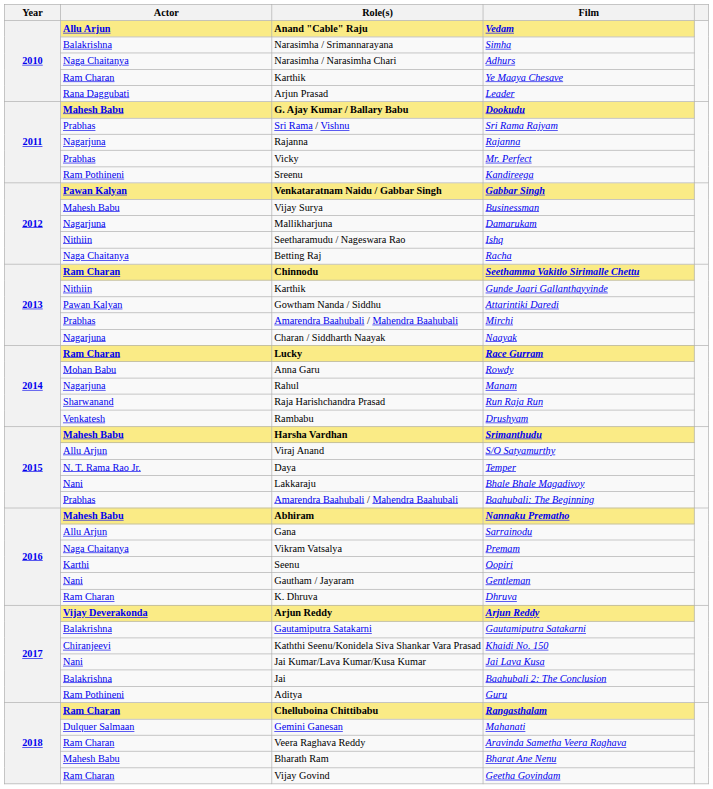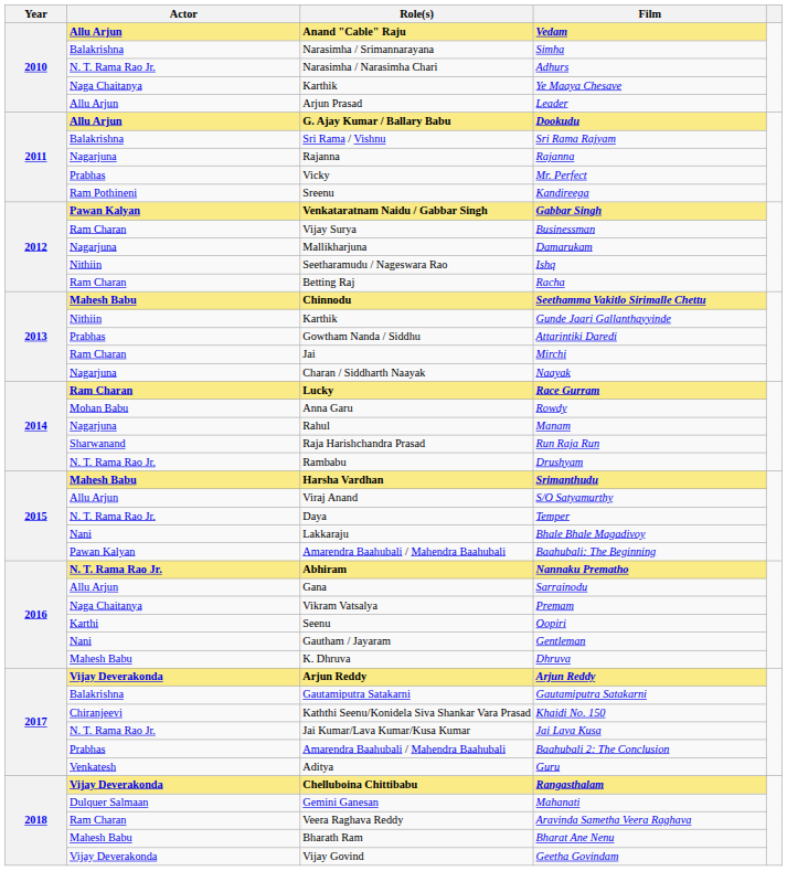 <table class="wikitable sortable">
 <tr>
 <th scope="col" style="width:8%;">Year</th>
 <th scope="col" style="width:30%;">Actor</th>
 <th scope="col" style="width:30%;">Role(s)</th>
 <th scope="col" style="width:30%;">Film</th>
 <th scope="col" style="width:2%;" class="unsortable"></th>
 </tr>
 <tr>
 <th scope="row" rowspan=5 style="text-align:center"><a href='#'>2010</a></th>
 <td style="background:#FAEB86;"><strong><a href='#'>Allu Arjun</a></strong></td>
 <td style="background:#FAEB86;"><strong>Anand "Cable" Raju</strong></td>
 <td style="background:#FAEB86;"><strong><em><a href='#'>Vedam</a></em></strong></td>
 <td rowspan=5></td>
 </tr>
 <tr>
 <td><a href='#'>Balakrishna</a></td>
 <td>Narasimha / Srimannarayana</td>
 <td><em><a href='#'>Simha</a></em></td>
 </tr>
 <tr>
-<td><a href='#'>Naga Chaitanya</a></td>
+<td><a href='#'>N. T. Rama Rao Jr.</a></td>
 <td>Narasimha / Narasimha Chari</td>
 <td><em><a href='#'>Adhurs</a></em></td>
 </tr>
 <tr>
-<td><a href='#'>Ram Charan</a></td>
+<td><a href='#'>Naga Chaitanya</a></td>
 <td>Karthik</td>
 <td><em><a href='#'>Ye Maaya Chesave</a></em></td>
 </tr>
 <tr>
-<td><a href='#'>Rana Daggubati</a></td>
+<td><a href='#'>Allu Arjun</a></td>
 <td>Arjun Prasad</td>
 <td><em><a href='#'>Leader</a></em></td>
 </tr>
 <tr>
 <th scope="row" rowspan=5 style="text-align:center"><a href='#'>2011</a></th>
-<td style="background:#FAEB86;"><strong><a href='#'>Mahesh Babu</a></strong></td>
+<td style="background:#FAEB86;"><strong><a href='#'>Allu Arjun</a></strong></td>
 <td style="background:#FAEB86;"><strong>G. Ajay Kumar / Ballary Babu</strong></td>
 <td style="background:#FAEB86;"><strong><em><a href='#'>Dookudu</a></em></strong></td>
 <td rowspan=5></td>
 </tr>
 <tr>
-<td><a href='#'>Prabhas</a></td>
+<td><a href='#'>Balakrishna</a></td>
 <td><a href='#'>Sri Rama</a> / <a href='#'>Vishnu</a></td>
 <td><em><a href='#'>Sri Rama Rajyam</a></em></td>
 </tr>
 <tr>
 <td><a href='#'>Nagarjuna</a></td>
 <td>Rajanna</td>
 <td><em><a href='#'>Rajanna</a></em></td>
 </tr>
 <tr>
 <td><a href='#'>Prabhas</a></td>
 <td>Vicky</td>
 <td><em><a href='#'>Mr. Perfect</a></em></td>
 </tr>
 <tr>
 <td><a href='#'>Ram Pothineni</a></td>
 <td>Sreenu</td>
 <td><em><a href='#'>Kandireega</a></em></td>
 </tr>
 <tr>
 <th scope="row" rowspan=5 style="text-align:center"><a href='#'>2012</a></th>
 <td style="background:#FAEB86;"><strong><a href='#'>Pawan Kalyan</a></strong></td>
 <td style="background:#FAEB86;"><strong>Venkataratnam Naidu / Gabbar Singh</strong></td>
 <td style="background:#FAEB86;"><strong><em><a href='#'>Gabbar Singh</a></em></strong></td>
 <td rowspan=5></td>
 </tr>
 <tr>
-<td><a href='#'>Mahesh Babu</a></td>
+<td><a href='#'>Ram Charan</a></td>
 <td>Vijay Surya</td>
 <td><em><a href='#'>Businessman</a></em></td>
 </tr>
 <tr>
 <td><a href='#'>Nagarjuna</a></td>
 <td>Mallikharjuna</td>
 <td><em><a href='#'>Damarukam</a></em></td>
 </tr>
 <tr>
 <td><a href='#'>Nithiin</a></td>
 <td>Seetharamudu / Nageswara Rao</td>
 <td><em><a href='#'>Ishq</a></em></td>
 </tr>
 <tr>
-<td><a href='#'>Naga Chaitanya</a></td>
+<td><a href='#'>Ram Charan</a></td>
 <td>Betting Raj</td>
 <td><em><a href='#'>Racha</a></em></td>
 </tr>
 <tr>
 <th scope="row" rowspan=5 style="text-align:center"><a href='#'>2013</a></th>
-<td style="background:#FAEB86;"><strong><a href='#'>Ram Charan</a></strong></td>
+<td style="background:#FAEB86;"><strong><a href='#'>Mahesh Babu</a></strong></td>
 <td style="background:#FAEB86;"><strong>Chinnodu</strong></td>
 <td style="background:#FAEB86;"><strong><em><a href='#'>Seethamma Vakitlo Sirimalle Chettu</a></em></strong></td>
 <td rowspan=5></td>
 </tr>
 <tr>
 <td><a href='#'>Nithiin</a></td>
 <td>Karthik</td>
 <td><em><a href='#'>Gunde Jaari Gallanthayyinde</a></em></td>
 </tr>
 <tr>
-<td><a href='#'>Pawan Kalyan</a></td>
+<td><a href='#'>Prabhas</a></td>
 <td>Gowtham Nanda / Siddhu</td>
 <td><em><a href='#'>Attarintiki Daredi</a></em></td>
 </tr>
 <tr>
-<td><a href='#'>Prabhas</a></td>
-<td><a href='#'>Amarendra Baahubali</a> / <a href='#'>Mahendra Baahubali</a></td>
+<td><a href='#'>Ram Charan</a></td>
+<td>Jai</td>
 <td><em><a href='#'>Mirchi</a></em></td>
 </tr>
 <tr>
 <td><a href='#'>Nagarjuna</a></td>
 <td>Charan / Siddharth Naayak</td>
 <td><em><a href='#'>Naayak</a></em></td>
 </tr>
 <tr>
 <th scope="row" rowspan=5 style="text-align:center"><a href='#'>2014</a></th>
 <td style="background:#FAEB86;"><strong><a href='#'>Ram Charan</a></strong></td>
 <td style="background:#FAEB86;"><strong>Lucky</strong></td>
 <td style="background:#FAEB86;"><strong><em><a href='#'>Race Gurram</a></em></strong></td>
 <td rowspan=5></td>
 </tr>
 <tr>
 <td><a href='#'>Mohan Babu</a></td>
 <td>Anna Garu</td>
 <td><em><a href='#'>Rowdy</a></em></td>
 </tr>
 <tr>
 <td><a href='#'>Nagarjuna</a></td>
 <td>Rahul</td>
 <td><em><a href='#'>Manam</a></em></td>
 </tr>
 <tr>
 <td><a href='#'>Sharwanand</a></td>
 <td>Raja Harishchandra Prasad</td>
 <td><em><a href='#'>Run Raja Run</a></em></td>
 </tr>
 <tr>
-<td><a href='#'>Venkatesh</a></td>
+<td><a href='#'>N. T. Rama Rao Jr.</a></td>
 <td>Rambabu</td>
 <td><em><a href='#'>Drushyam</a></em></td>
 </tr>
 <tr>
 <th scope="row" rowspan=5 style="text-align:center"><a href='#'>2015</a></th>
 <td style="background:#FAEB86;"><strong><a href='#'>Mahesh Babu</a></strong></td>
 <td style="background:#FAEB86;"><strong>Harsha Vardhan</strong></td>
 <td style="background:#FAEB86;"><strong><em><a href='#'>Srimanthudu</a></em></strong></td>
 <td rowspan=5></td>
 </tr>
 <tr>
 <td><a href='#'>Allu Arjun</a></td>
 <td>Viraj Anand</td>
 <td><em><a href='#'>S/O Satyamurthy</a></em></td>
 </tr>
 <tr>
 <td><a href='#'>N. T. Rama Rao Jr.</a></td>
 <td>Daya</td>
 <td><em><a href='#'>Temper</a></em></td>
 </tr>
 <tr>
 <td><a href='#'>Nani</a></td>
 <td>Lakkaraju</td>
 <td><em><a href='#'>Bhale Bhale Magadivoy</a></em></td>
 </tr>
 <tr>
-<td><a href='#'>Prabhas</a></td>
+<td><a href='#'>Pawan Kalyan</a></td>
 <td><a href='#'>Amarendra Baahubali</a> / <a href='#'>Mahendra Baahubali</a></td>
 <td><em><a href='#'>Baahubali: The Beginning</a></em></td>
 </tr>
 <tr>
 <th rowspan="6" scope="row" style="text-align:center"><a href='#'>2016</a></th>
-<td style="background:#FAEB86;"><strong><a href='#'>Mahesh Babu</a></strong></td>
+<td style="background:#FAEB86;"><strong><a href='#'>N. T. Rama Rao Jr.</a></strong></td>
 <td style="background:#FAEB86;"><strong>Abhiram</strong></td>
 <td style="background:#FAEB86;"><strong><em><a href='#'>Nannaku Prematho</a></em></strong></td>
 <td rowspan="6"></td>
 </tr>
 <tr>
 <td><a href='#'>Allu Arjun</a></td>
 <td>Gana</td>
 <td><em><a href='#'>Sarrainodu</a></em></td>
 </tr>
 <tr>
 <td><a href='#'>Naga Chaitanya</a></td>
 <td>Vikram Vatsalya</td>
 <td><em><a href='#'>Premam</a></em></td>
 </tr>
 <tr>
 <td><a href='#'>Karthi</a></td>
 <td>Seenu</td>
 <td><em><a href='#'>Oopiri</a></em></td>
 </tr>
 <tr>
 <td><a href='#'>Nani</a></td>
 <td>Gautham / Jayaram</td>
 <td><em><a href='#'>Gentleman</a></em></td>
 </tr>
 <tr>
-<td><a href='#'>Ram Charan</a></td>
+<td><a href='#'>Mahesh Babu</a></td>
 <td>K. Dhruva</td>
 <td><em><a href='#'>Dhruva</a></em></td>
 </tr>
 <tr>
 <th rowspan="6" scope="row" style="text-align:center"><a href='#'>2017</a></th>
 <td style="background:#FAEB86;"><strong><a href='#'>Vijay Deverakonda</a></strong></td>
 <td style="background:#FAEB86;"><strong>Arjun Reddy</strong></td>
 <td style="background:#FAEB86;"><strong><em><a href='#'>Arjun Reddy</a></em></strong></td>
 <td rowspan="6"></td>
 </tr>
 <tr>
 <td><a href='#'>Balakrishna</a></td>
 <td><a href='#'>Gautamiputra Satakarni</a></td>
 <td><em><a href='#'>Gautamiputra Satakarni</a></em></td>
 </tr>
 <tr>
 <td><a href='#'>Chiranjeevi</a></td>
 <td>Kaththi Seenu/Konidela Siva Shankar Vara Prasad</td>
 <td><em><a href='#'>Khaidi No. 150</a></em></td>
 </tr>
 <tr>
-<td><a href='#'>Nani</a></td>
+<td><a href='#'>N. T. Rama Rao Jr.</a></td>
 <td>Jai Kumar/Lava Kumar/Kusa Kumar</td>
 <td><em><a href='#'>Jai Lava Kusa</a></em></td>
 </tr>
 <tr>
-<td><a href='#'>Balakrishna</a></td>
-<td>Jai</td>
+<td><a href='#'>Prabhas</a></td>
+<td><a href='#'>Amarendra Baahubali</a> / <a href='#'>Mahendra Baahubali</a></td>
 <td><em><a href='#'>Baahubali 2: The Conclusion</a></em></td>
 </tr>
 <tr>
-<td><a href='#'>Ram Pothineni</a></td>
+<td><a href='#'>Venkatesh</a></td>
 <td>Aditya</td>
 <td><em><a href='#'>Guru</a></em></td>
 </tr>
 <tr>
 <th rowspan="5" scope="row" style="text-align:center"><a href='#'>2018</a></th>
-<td style="background:#FAEB86;"><strong><a href='#'>Ram Charan</a></strong></td>
+<td style="background:#FAEB86;"><strong><a href='#'>Vijay Deverakonda</a></strong></td>
 <td style="background:#FAEB86;"><strong>Chelluboina Chittibabu</strong></td>
 <td style="background:#FAEB86;"><strong><em><a href='#'>Rangasthalam</a></em></strong></td>
 <td rowspan="5"></td>
 </tr>
 <tr>
 <td><a href='#'>Dulquer Salmaan</a></td>
 <td><a href='#'>Gemini Ganesan</a></td>
 <td><em><a href='#'>Mahanati</a></em></td>
 </tr>
 <tr>
 <td><a href='#'>Ram Charan</a></td>
 <td>Veera Raghava Reddy</td>
 <td><em><a href='#'>Aravinda Sametha Veera Raghava</a></em></td>
 </tr>
 <tr>
 <td><a href='#'>Mahesh Babu</a></td>
 <td>Bharath Ram</td>
 <td><em><a href='#'>Bharat Ane Nenu</a></em></td>
 </tr>
 <tr>
-<td><a href='#'>Ram Charan</a></td>
+<td><a href='#'>Vijay Deverakonda</a></td>
 <td>Vijay Govind</td>
 <td><em><a href='#'>Geetha Govindam</a></em></td>
 </tr>
 </table>
